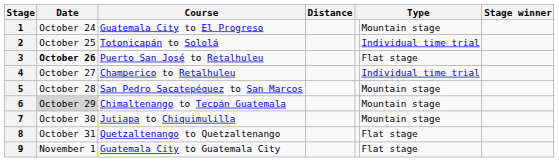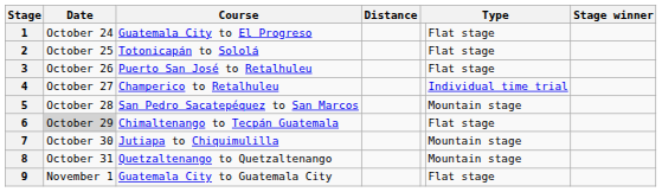 <table class="wikitable">
 <tr>
 <th scope="col">Stage</th>
 <th scope="col">Date</th>
 <th scope="col">Course</th>
 <th scope="col">Distance</th>
 <th scope="col" colspan="2">Type</th>
 <th scope="col">Stage winner</th>
 </tr>
 <tr>
 <th scope="row" style="text-align:center;">1</th>
 <td style="text-align:center;">October 24</td>
 <td><a href='#'>Guatemala City</a> to <a href='#'>El Progreso</a></td>
 <td style="text-align:center;"></td>
 <td></td>
-<td>Mountain stage</td>
+<td>Flat stage</td>
 <td></td>
 </tr>
 <tr>
 <th scope="row" style="text-align:center;">2</th>
 <td style="text-align:center;">October 25</td>
 <td><a href='#'>Totonicapán</a> to <a href='#'>Sololá</a></td>
 <td style="text-align:center;"></td>
 <td></td>
-<td><a href='#'>Individual time trial</a></td>
+<td>Flat stage</td>
 <td></td>
 </tr>
 <tr>
 <th scope="row" style="text-align:center;">3</th>
-<td style="text-align:center;"><strong>October 26</strong></td>
+<td style="text-align:center;">October 26</td>
 <td><a href='#'>Puerto San José</a> to <a href='#'>Retalhuleu</a></td>
 <td style="text-align:center;"></td>
 <td></td>
 <td>Flat stage</td>
 <td></td>
 </tr>
 <tr>
 <th scope="row" style="text-align:center;">4</th>
 <td style="text-align:center;">October 27</td>
 <td><a href='#'>Champerico</a> to <a href='#'>Retalhuleu</a></td>
 <td style="text-align:center;"></td>
 <td></td>
 <td><a href='#'>Individual time trial</a></td>
 <td></td>
 </tr>
 <tr>
 <th scope="row" style="text-align:center;">5</th>
 <td style="text-align:center;">October 28</td>
 <td><a href='#'>San Pedro Sacatepéquez</a> to <a href='#'>San Marcos</a></td>
 <td style="text-align:center;"></td>
 <td></td>
 <td>Mountain stage</td>
 <td></td>
 </tr>
 <tr>
 <th scope="row" style="text-align:center;">6</th>
 <td style="background: lightgrey; text-align:center;">October 29</td>
 <td><a href='#'>Chimaltenango</a> to <a href='#'>Tecpán Guatemala</a></td>
 <td style="text-align:center;"></td>
 <td></td>
-<td>Mountain stage</td>
+<td>Flat stage</td>
 <td></td>
 </tr>
 <tr>
 <th scope="row" style="text-align:center;">7</th>
 <td style="text-align:center;">October 30</td>
 <td><a href='#'>Jutiapa</a> to <a href='#'>Chiquimulilla</a></td>
 <td style="text-align:center;"></td>
 <td></td>
 <td>Mountain stage</td>
 <td></td>
 </tr>
 <tr>
 <th scope="row" style="text-align:center;">8</th>
 <td style="text-align:center;">October 31</td>
 <td><a href='#'>Quetzaltenango</a> to Quetzaltenango</td>
 <td style="text-align:center;"></td>
 <td></td>
-<td>Flat stage</td>
+<td>Mountain stage</td>
 <td></td>
 </tr>
 <tr>
 <th scope="row" style="text-align:center;">9</th>
 <td style="text-align:center;">November 1</td>
 <td><a href='#'>Guatemala City</a> to Guatemala City</td>
 <td style="text-align:center;"></td>
 <td></td>
 <td>Flat stage</td>
 <td></td>
 </tr>
 </table>
